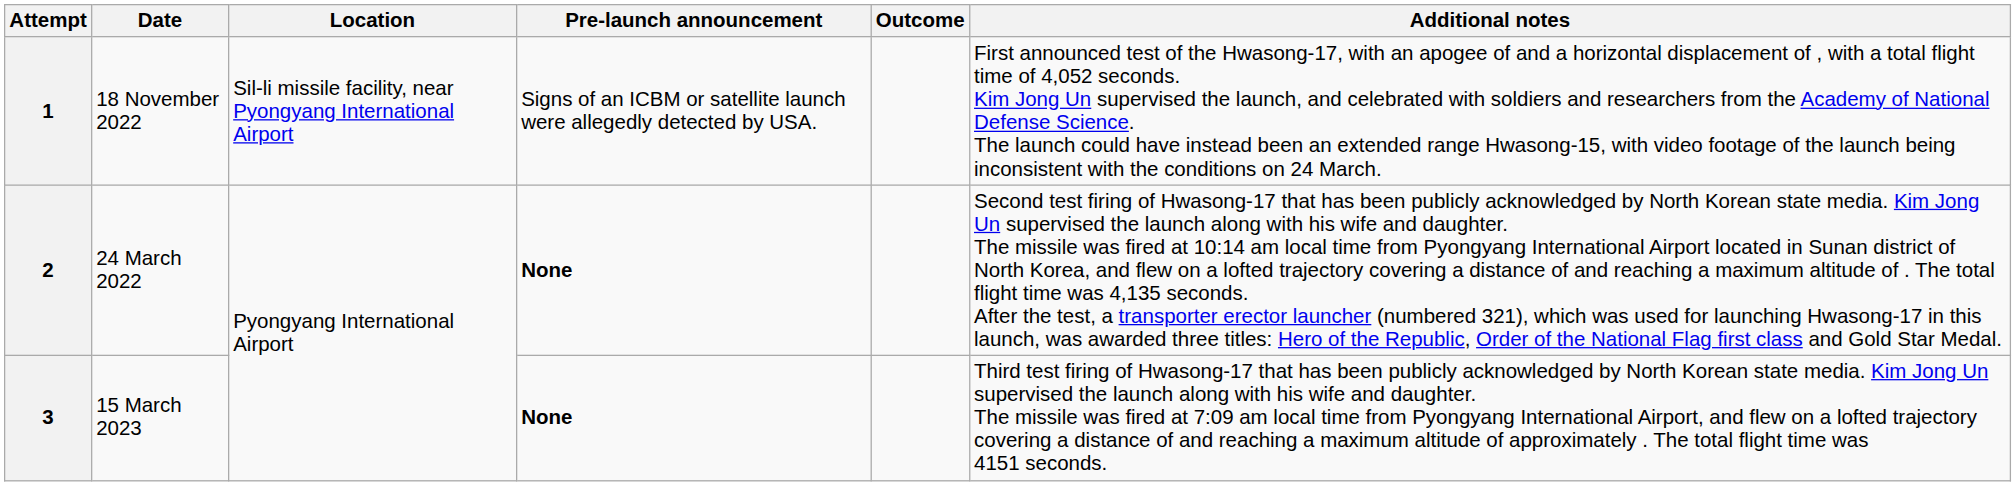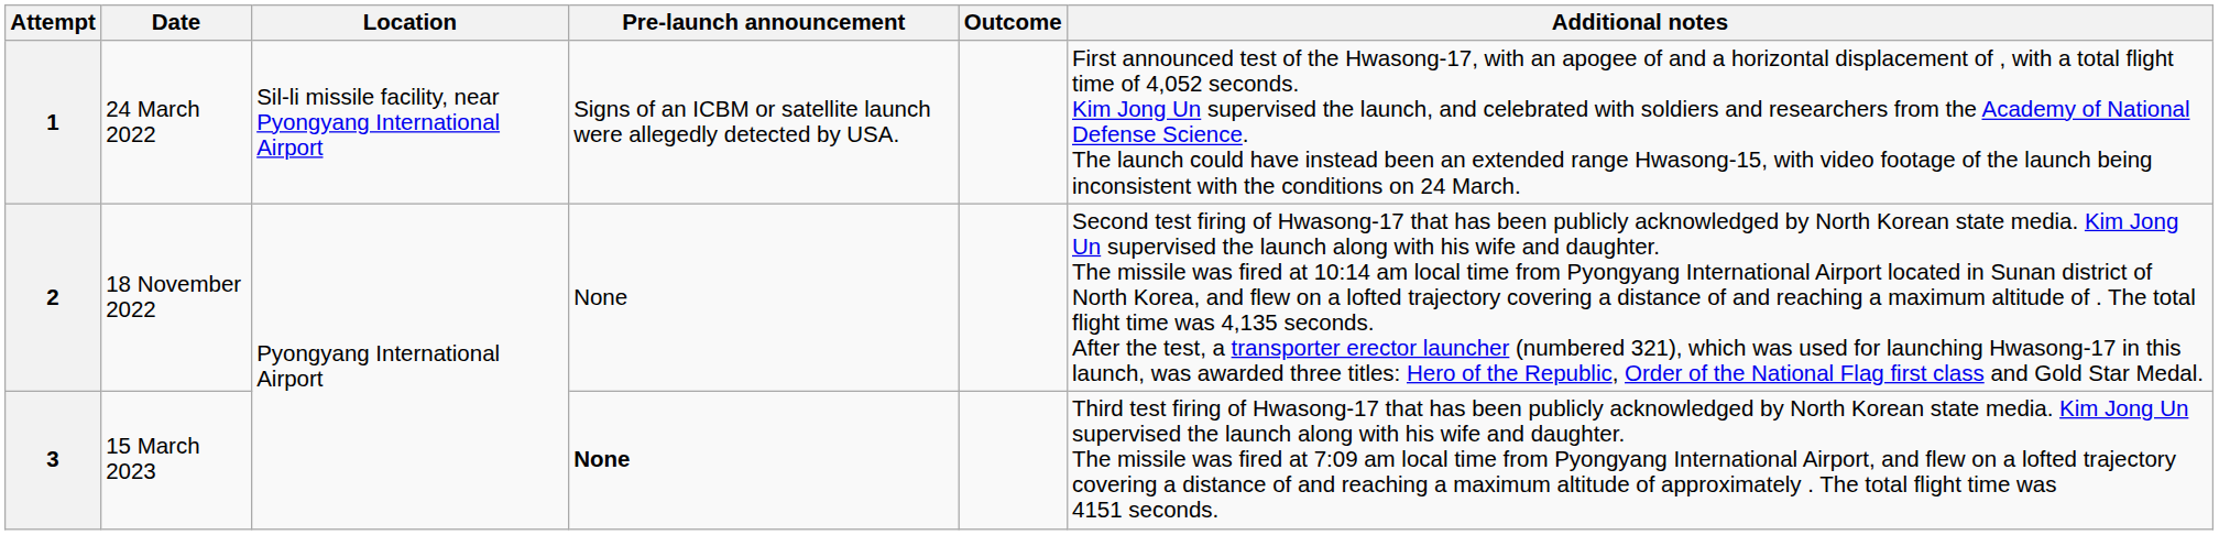 <table class="wikitable">
 <tr>
 <th scope="col">Attempt</th>
 <th scope="col">Date</th>
 <th scope="col">Location</th>
 <th scope="col">Pre-launch announcement</th>
 <th scope="col">Outcome</th>
 <th scope="col">Additional notes</th>
 </tr>
 <tr>
 <th scope="row">1</th>
-<td>18 November 2022</td>
+<td>24 March 2022</td>
 <td>Sil-li missile facility, near <a href='#'>Pyongyang International Airport</a></td>
 <td>Signs of an ICBM or satellite launch were allegedly detected by USA.</td>
 <td></td>
 <td>First announced test of the Hwasong-17, with an apogee of  and a horizontal displacement of , with a total flight time of 4,052 seconds.<br><a href='#'>Kim Jong Un</a> supervised the launch, and celebrated with soldiers and researchers from the <a href='#'>Academy of National Defense Science</a>.<br>The launch could have instead been an extended range Hwasong-15, with video footage of the launch being inconsistent with the conditions on 24 March.</td>
 </tr>
 <tr>
 <th>2</th>
-<td>24 March 2022</td>
+<td>18 November 2022</td>
 <td rowspan="2">Pyongyang International Airport</td>
-<td><strong>None</strong></td>
+<td>None</td>
 <td></td>
 <td>Second test firing of Hwasong-17 that has been publicly acknowledged by North Korean state media. <a href='#'>Kim Jong Un</a> supervised the launch along with his wife and daughter.<br>The missile was fired at 10:14 am local time from Pyongyang International Airport located in Sunan district of North Korea, and flew on a lofted trajectory covering a distance of  and reaching a maximum altitude of . The total flight time was 4,135 seconds.<br>After the test, a <a href='#'>transporter erector launcher</a> (numbered 321), which was used for launching Hwasong-17 in this launch, was awarded three titles: <a href='#'>Hero of the Republic</a>, <a href='#'>Order of the National Flag first class</a> and Gold Star Medal.</td>
 </tr>
 <tr>
 <th>3</th>
 <td>15 March 2023</td>
 <td><strong>None</strong></td>
 <td></td>
 <td>Third test firing of Hwasong-17 that has been publicly acknowledged by North Korean state media. <a href='#'>Kim Jong Un</a> supervised the launch along with his wife and daughter.<br>The missile was fired at 7:09 am local time from Pyongyang International Airport, and flew on a lofted trajectory covering a distance of  and reaching a maximum altitude of approximately . The total flight time was 4151 seconds.</td>
 </tr>
 </table>
